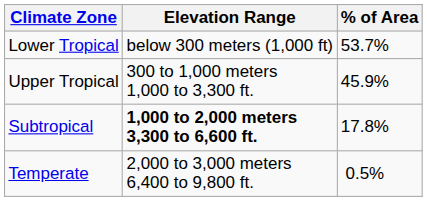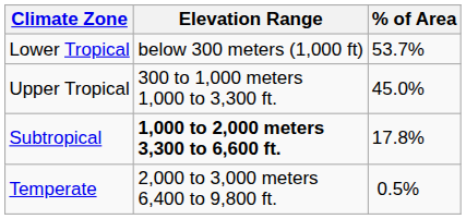 <table class="wikitable">
 <tr>
 <th><a href='#'>Climate Zone</a></th>
 <th>Elevation Range</th>
 <th>% of Area</th>
 </tr>
 <tr>
 <td>Lower <a href='#'>Tropical</a></td>
 <td>below 300 meters (1,000 ft)</td>
 <td>53.7%</td>
 </tr>
 <tr>
 <td>Upper Tropical</td>
 <td>300 to 1,000 meters<br>1,000 to 3,300 ft.</td>
-<td>45.9%</td>
+<td>45.0%</td>
 </tr>
 <tr>
 <td><a href='#'>Subtropical</a></td>
 <td><strong>1,000 to 2,000 meters<br>3,300 to 6,600 ft.</strong></td>
 <td>17.8%</td>
 </tr>
 <tr>
 <td><a href='#'>Temperate</a></td>
 <td>2,000 to 3,000 meters<br>6,400 to 9,800 ft.</td>
 <td> 0.5%</td>
 </tr>
 </table>
